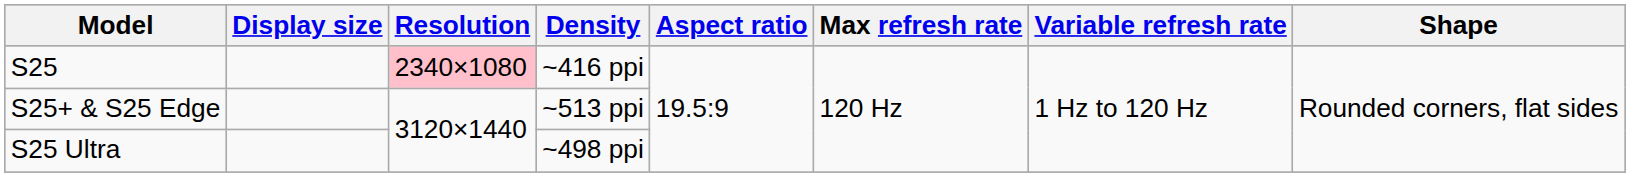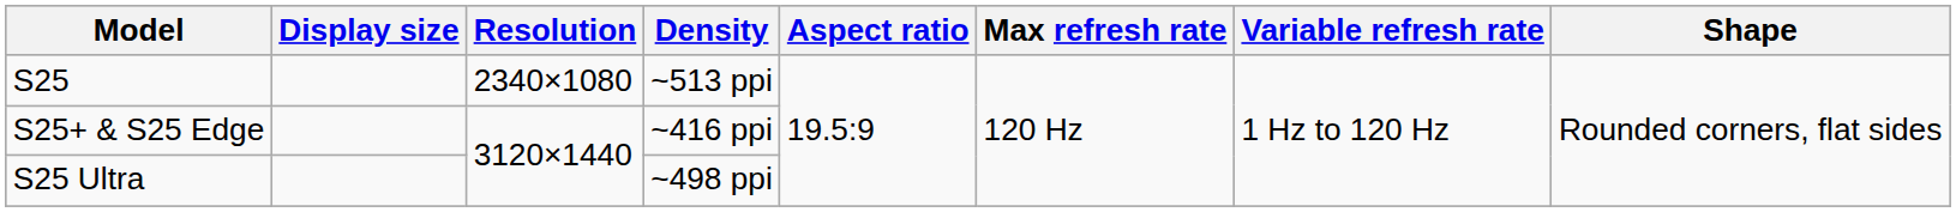 <table class="wikitable">
 <tr>
 <th>Model</th>
 <th><a href='#'>Display size</a></th>
 <th><a href='#'>Resolution</a></th>
 <th><a href='#'>Density</a></th>
 <th><a href='#'>Aspect ratio</a></th>
 <th>Max <a href='#'>refresh rate</a></th>
 <th><a href='#'>Variable refresh rate</a></th>
 <th>Shape</th>
 </tr>
 <tr>
 <td>S25</td>
 <td></td>
-<td style="background: pink;">2340×1080</td>
-<td>~416 ppi</td>
+<td>2340×1080</td>
+<td>~513 ppi</td>
 <td rowspan="4">19.5:9</td>
 <td rowspan="4">120 Hz</td>
 <td rowspan="4">1 Hz to 120 Hz</td>
 <td rowspan="4">Rounded corners, flat sides</td>
 </tr>
 <tr>
 <td>S25+ & S25 Edge</td>
 <td></td>
 <td rowspan="2">3120×1440</td>
-<td>~513 ppi</td>
+<td>~416 ppi</td>
 </tr>
 <tr>
 <td>S25 Ultra</td>
 <td></td>
 <td>~498 ppi</td>
 </tr>
 </table>
